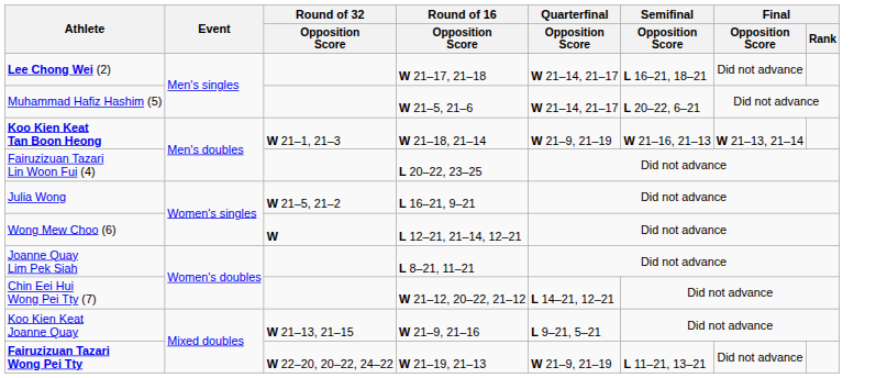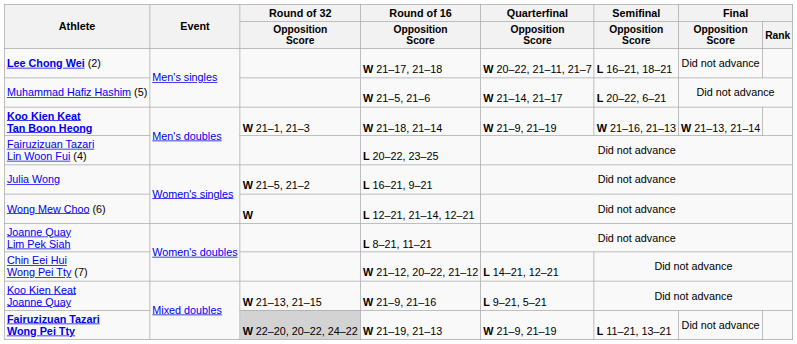 <table class="wikitable" style="font-size:90%">
 <tr>
 <th rowspan=2>Athlete</th>
 <th rowspan=2>Event</th>
 <th>Round of 32</th>
 <th>Round of 16</th>
 <th>Quarterfinal</th>
 <th>Semifinal</th>
 <th colspan=2>Final</th>
 </tr>
 <tr style="font-size:95%">
 <th>Opposition<br>Score</th>
 <th>Opposition<br>Score</th>
 <th>Opposition<br>Score</th>
 <th>Opposition<br>Score</th>
 <th>Opposition<br>Score</th>
 <th>Rank</th>
 </tr>
 <tr>
 <td><strong><a href='#'>Lee Chong Wei</a></strong> (2)</td>
 <td rowspan=2><a href='#'>Men's singles</a></td>
 <td></td>
 <td><br><strong>W</strong> 21–17, 21–18</td>
-<td><br><strong>W</strong> 21–14, 21–17</td>
+<td><br><strong>W</strong> 20–22, 21–11, 21–7</td>
 <td><br><strong>L</strong> 16–21, 18–21</td>
 <td align=center>Did not advance</td>
 <td align=center></td>
 </tr>
 <tr>
 <td><a href='#'>Muhammad Hafiz Hashim</a> (5)</td>
 <td></td>
 <td><br><strong>W</strong> 21–5, 21–6</td>
 <td><br><strong>W</strong> 21–14, 21–17</td>
 <td><br><strong>L</strong> 20–22, 6–21</td>
 <td colspan=3 align=center>Did not advance</td>
 </tr>
 <tr>
 <td><strong><a href='#'>Koo Kien Keat</a><br><a href='#'>Tan Boon Heong</a></strong></td>
 <td rowspan=2><a href='#'>Men's doubles</a></td>
 <td><br><strong>W</strong> 21–1, 21–3</td>
 <td><br><strong>W</strong> 21–18, 21–14</td>
 <td><br><strong>W</strong> 21–9, 21–19</td>
 <td><br><strong>W</strong> 21–16, 21–13</td>
 <td><br><strong>W</strong> 21–13, 21–14</td>
 <td align=center></td>
 </tr>
 <tr>
 <td><a href='#'>Fairuzizuan Tazari</a><br><a href='#'>Lin Woon Fui</a> (4)</td>
 <td></td>
 <td><br><strong>L</strong> 20–22, 23–25</td>
 <td colspan=4 align=center>Did not advance</td>
 </tr>
 <tr>
 <td><a href='#'>Julia Wong</a></td>
 <td rowspan=2><a href='#'>Women's singles</a></td>
 <td><br><strong>W</strong> 21–5, 21–2</td>
 <td><br><strong>L</strong> 16–21, 9–21</td>
 <td colspan=4 align=center>Did not advance</td>
 </tr>
 <tr>
 <td><a href='#'>Wong Mew Choo</a> (6)</td>
 <td><br><strong>W</strong> </td>
 <td><br><strong>L</strong> 12–21, 21–14, 12–21</td>
 <td colspan=4 align=center>Did not advance</td>
 </tr>
 <tr>
 <td><a href='#'>Joanne Quay</a><br><a href='#'>Lim Pek Siah</a></td>
 <td rowspan=2><a href='#'>Women's doubles</a></td>
 <td></td>
 <td><br><strong>L</strong> 8–21, 11–21</td>
 <td colspan=4 align=center>Did not advance</td>
 </tr>
 <tr>
 <td><a href='#'>Chin Eei Hui</a><br><a href='#'>Wong Pei Tty</a> (7)</td>
 <td></td>
 <td><br><strong>W</strong> 21–12, 20–22, 21–12</td>
 <td><br><strong>L</strong> 14–21, 12–21</td>
 <td colspan=3 align=center>Did not advance</td>
 </tr>
 <tr>
 <td><a href='#'>Koo Kien Keat</a><br><a href='#'>Joanne Quay</a></td>
 <td rowspan=2><a href='#'>Mixed doubles</a></td>
 <td><br><strong>W</strong> 21–13, 21–15</td>
 <td><br><strong>W</strong> 21–9, 21–16</td>
 <td><br><strong>L</strong> 9–21, 5–21</td>
 <td colspan=3 align=center>Did not advance</td>
 </tr>
 <tr>
 <td><strong><a href='#'>Fairuzizuan Tazari</a><br><a href='#'>Wong Pei Tty</a></strong></td>
-<td><br><strong>W</strong> 22–20, 20–22, 24–22</td>
+<td style="background: lightgrey;"><br><strong>W</strong> 22–20, 20–22, 24–22</td>
 <td><br><strong>W</strong> 21–19, 21–13</td>
 <td><br><strong>W</strong> 21–9, 21–19</td>
 <td><br><strong>L</strong> 11–21, 13–21</td>
 <td align=center>Did not advance</td>
 <td align=center></td>
 </tr>
 </table>
